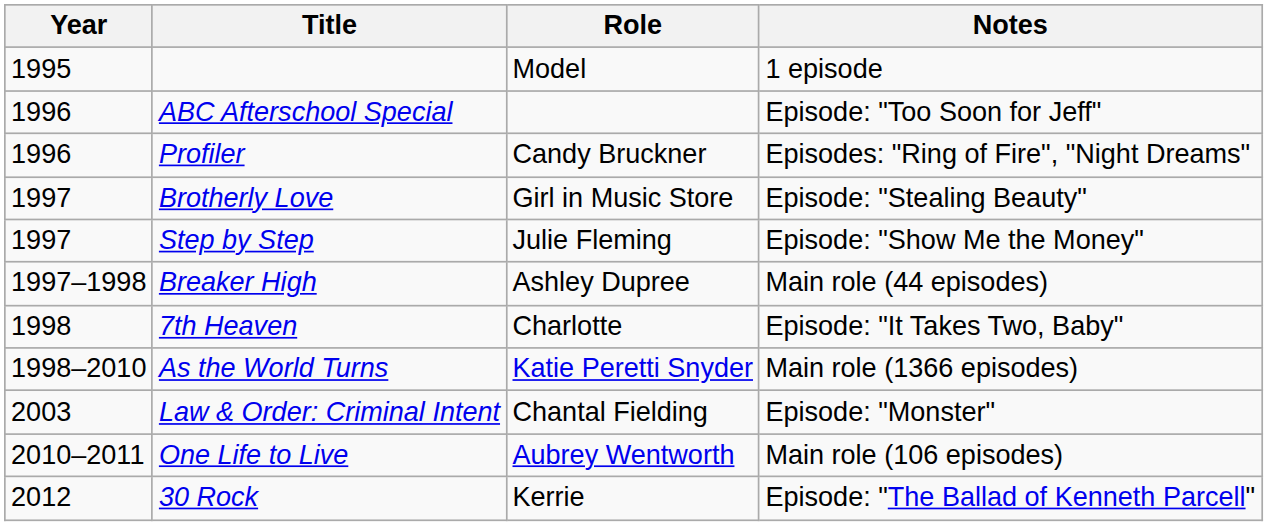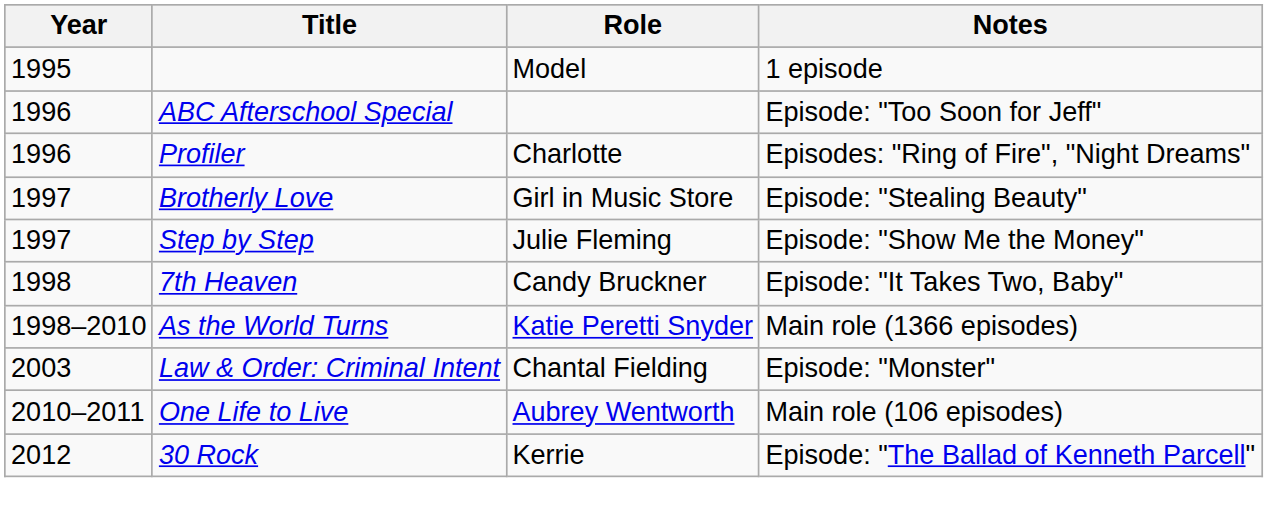 <table class="wikitable sortable">
 <tr>
 <th>Year</th>
 <th>Title</th>
 <th>Role</th>
 <th class="unsortable">Notes</th>
 </tr>
 <tr>
 <td>1995</td>
 <td><em></em></td>
 <td>Model</td>
 <td>1 episode</td>
 </tr>
 <tr>
 <td>1996</td>
 <td><em><a href='#'>ABC Afterschool Special</a></em></td>
 <td></td>
 <td>Episode: "Too Soon for Jeff"</td>
 </tr>
 <tr>
 <td>1996</td>
 <td><em><a href='#'>Profiler</a></em></td>
-<td>Candy Bruckner</td>
+<td>Charlotte</td>
 <td>Episodes: "Ring of Fire", "Night Dreams"</td>
 </tr>
 <tr>
 <td>1997</td>
 <td><em><a href='#'>Brotherly Love</a></em></td>
 <td>Girl in Music Store</td>
 <td>Episode: "Stealing Beauty"</td>
 </tr>
 <tr>
 <td>1997</td>
 <td><em><a href='#'>Step by Step</a></em></td>
 <td>Julie Fleming</td>
 <td>Episode: "Show Me the Money"</td>
 </tr>
 <tr>
-<td>1997–1998</td>
-<td><em><a href='#'>Breaker High</a></em></td>
-<td>Ashley Dupree</td>
-<td>Main role (44 episodes)</td>
-</tr>
-<tr>
 <td>1998</td>
 <td><em><a href='#'>7th Heaven</a></em></td>
-<td>Charlotte</td>
+<td>Candy Bruckner</td>
 <td>Episode: "It Takes Two, Baby"</td>
 </tr>
 <tr>
 <td>1998–2010</td>
 <td><em><a href='#'>As the World Turns</a></em></td>
 <td><a href='#'>Katie Peretti Snyder</a></td>
 <td>Main role (1366 episodes)</td>
 </tr>
 <tr>
 <td>2003</td>
 <td><em><a href='#'>Law & Order: Criminal Intent</a></em></td>
 <td>Chantal Fielding</td>
 <td>Episode: "Monster"</td>
 </tr>
 <tr>
 <td>2010–2011</td>
 <td><em><a href='#'>One Life to Live</a></em></td>
 <td><a href='#'>Aubrey Wentworth</a></td>
 <td>Main role (106 episodes)</td>
 </tr>
 <tr>
 <td>2012</td>
 <td><em><a href='#'>30 Rock</a></em></td>
 <td>Kerrie</td>
 <td>Episode: "<a href='#'>The Ballad of Kenneth Parcell</a>"</td>
 </tr>
 </table>
